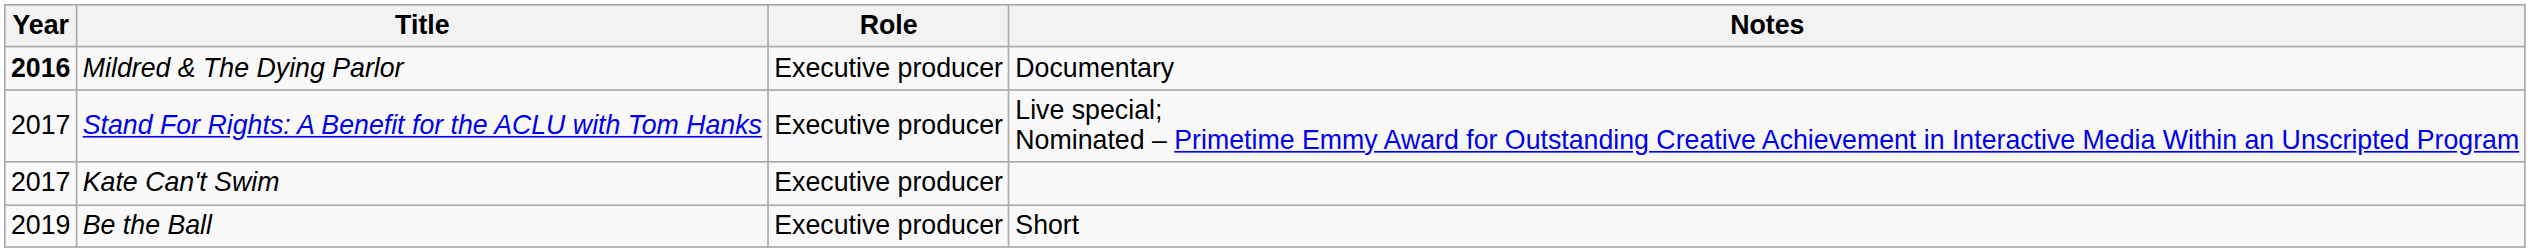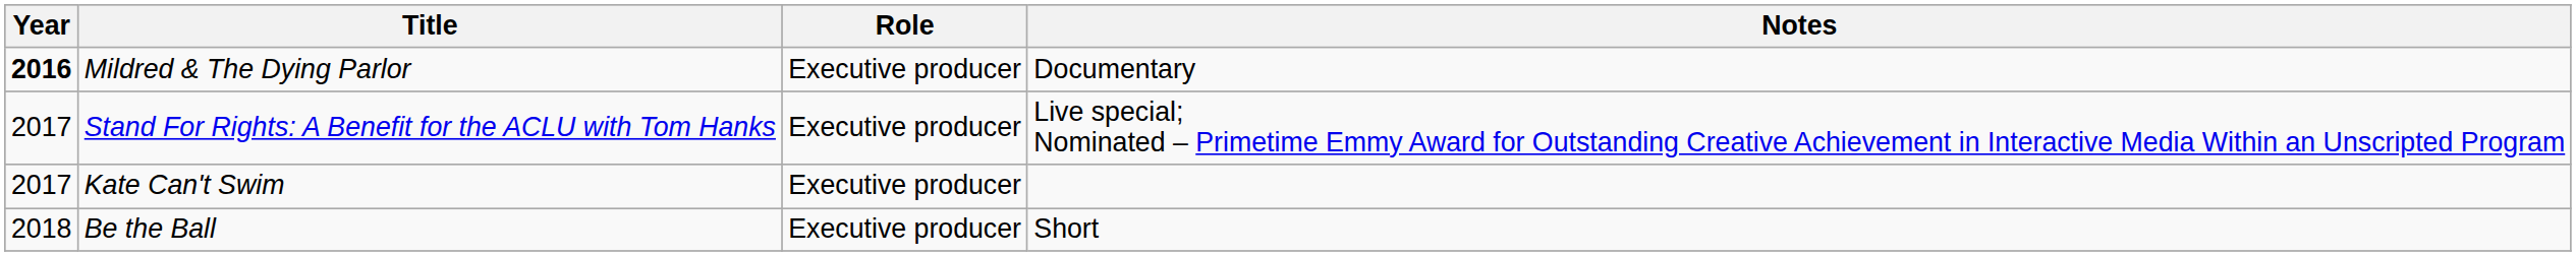 <table class="wikitable sortable">
 <tr>
 <th>Year</th>
 <th>Title</th>
 <th>Role</th>
 <th class="unsortable">Notes</th>
 </tr>
 <tr>
 <td><strong>2016</strong></td>
 <td><em>Mildred & The Dying Parlor</em></td>
 <td>Executive producer</td>
 <td>Documentary</td>
 </tr>
 <tr>
 <td>2017</td>
 <td><em><a href='#'>Stand For Rights: A Benefit for the ACLU with Tom Hanks</a></em></td>
 <td>Executive producer</td>
 <td>Live special;<br>Nominated – <a href='#'>Primetime Emmy Award for Outstanding Creative Achievement in Interactive Media Within an Unscripted Program</a></td>
 </tr>
 <tr>
 <td>2017</td>
 <td><em>Kate Can't Swim</em></td>
 <td>Executive producer</td>
 <td></td>
 </tr>
 <tr>
-<td>2019</td>
+<td>2018</td>
 <td><em>Be the Ball</em></td>
 <td>Executive producer</td>
 <td>Short</td>
 </tr>
 </table>
